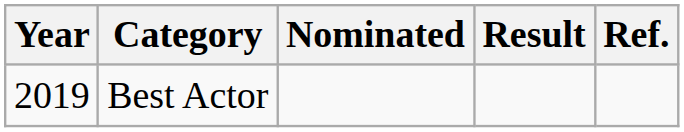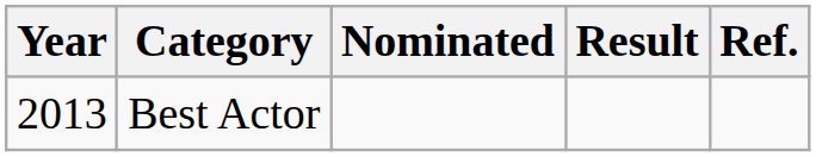 <table class="wikitable">
 <tr>
 <th>Year</th>
 <th>Category</th>
 <th>Nominated</th>
 <th>Result</th>
 <th>Ref.</th>
 </tr>
 <tr>
-<td>2019</td>
+<td>2013</td>
 <td>Best Actor</td>
 <td></td>
 <td></td>
 <td></td>
 </tr>
 </table>
